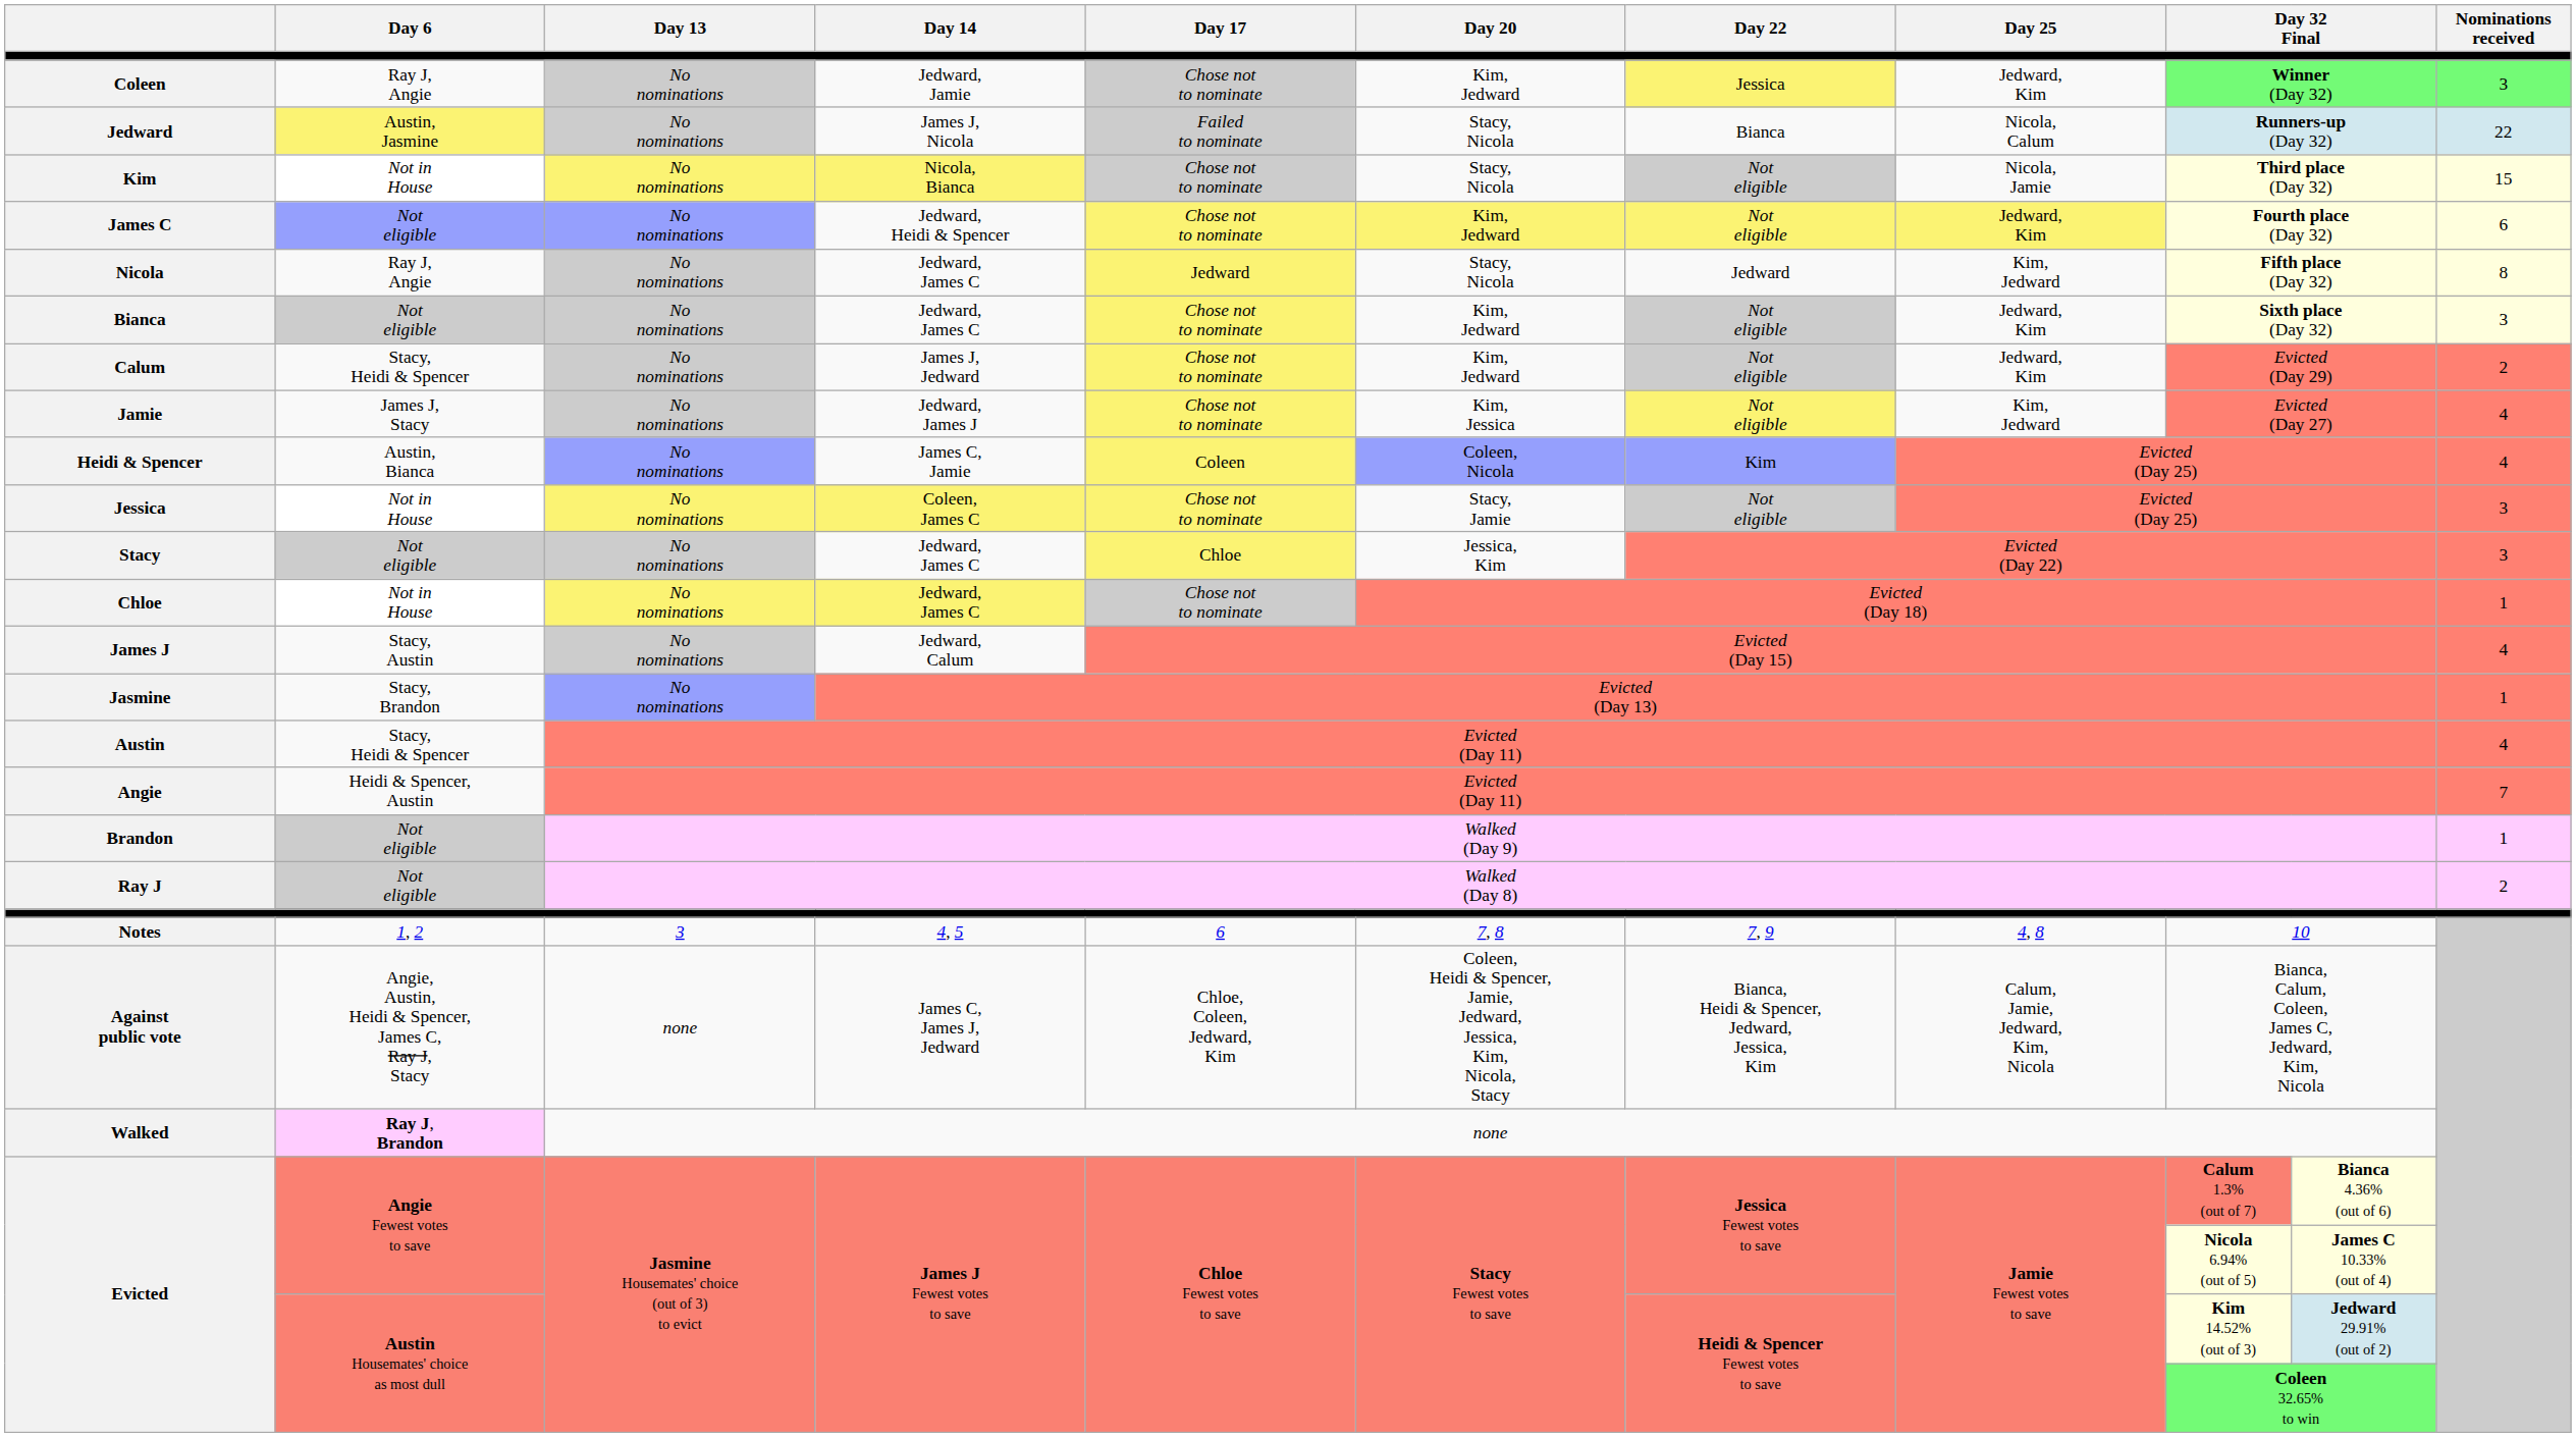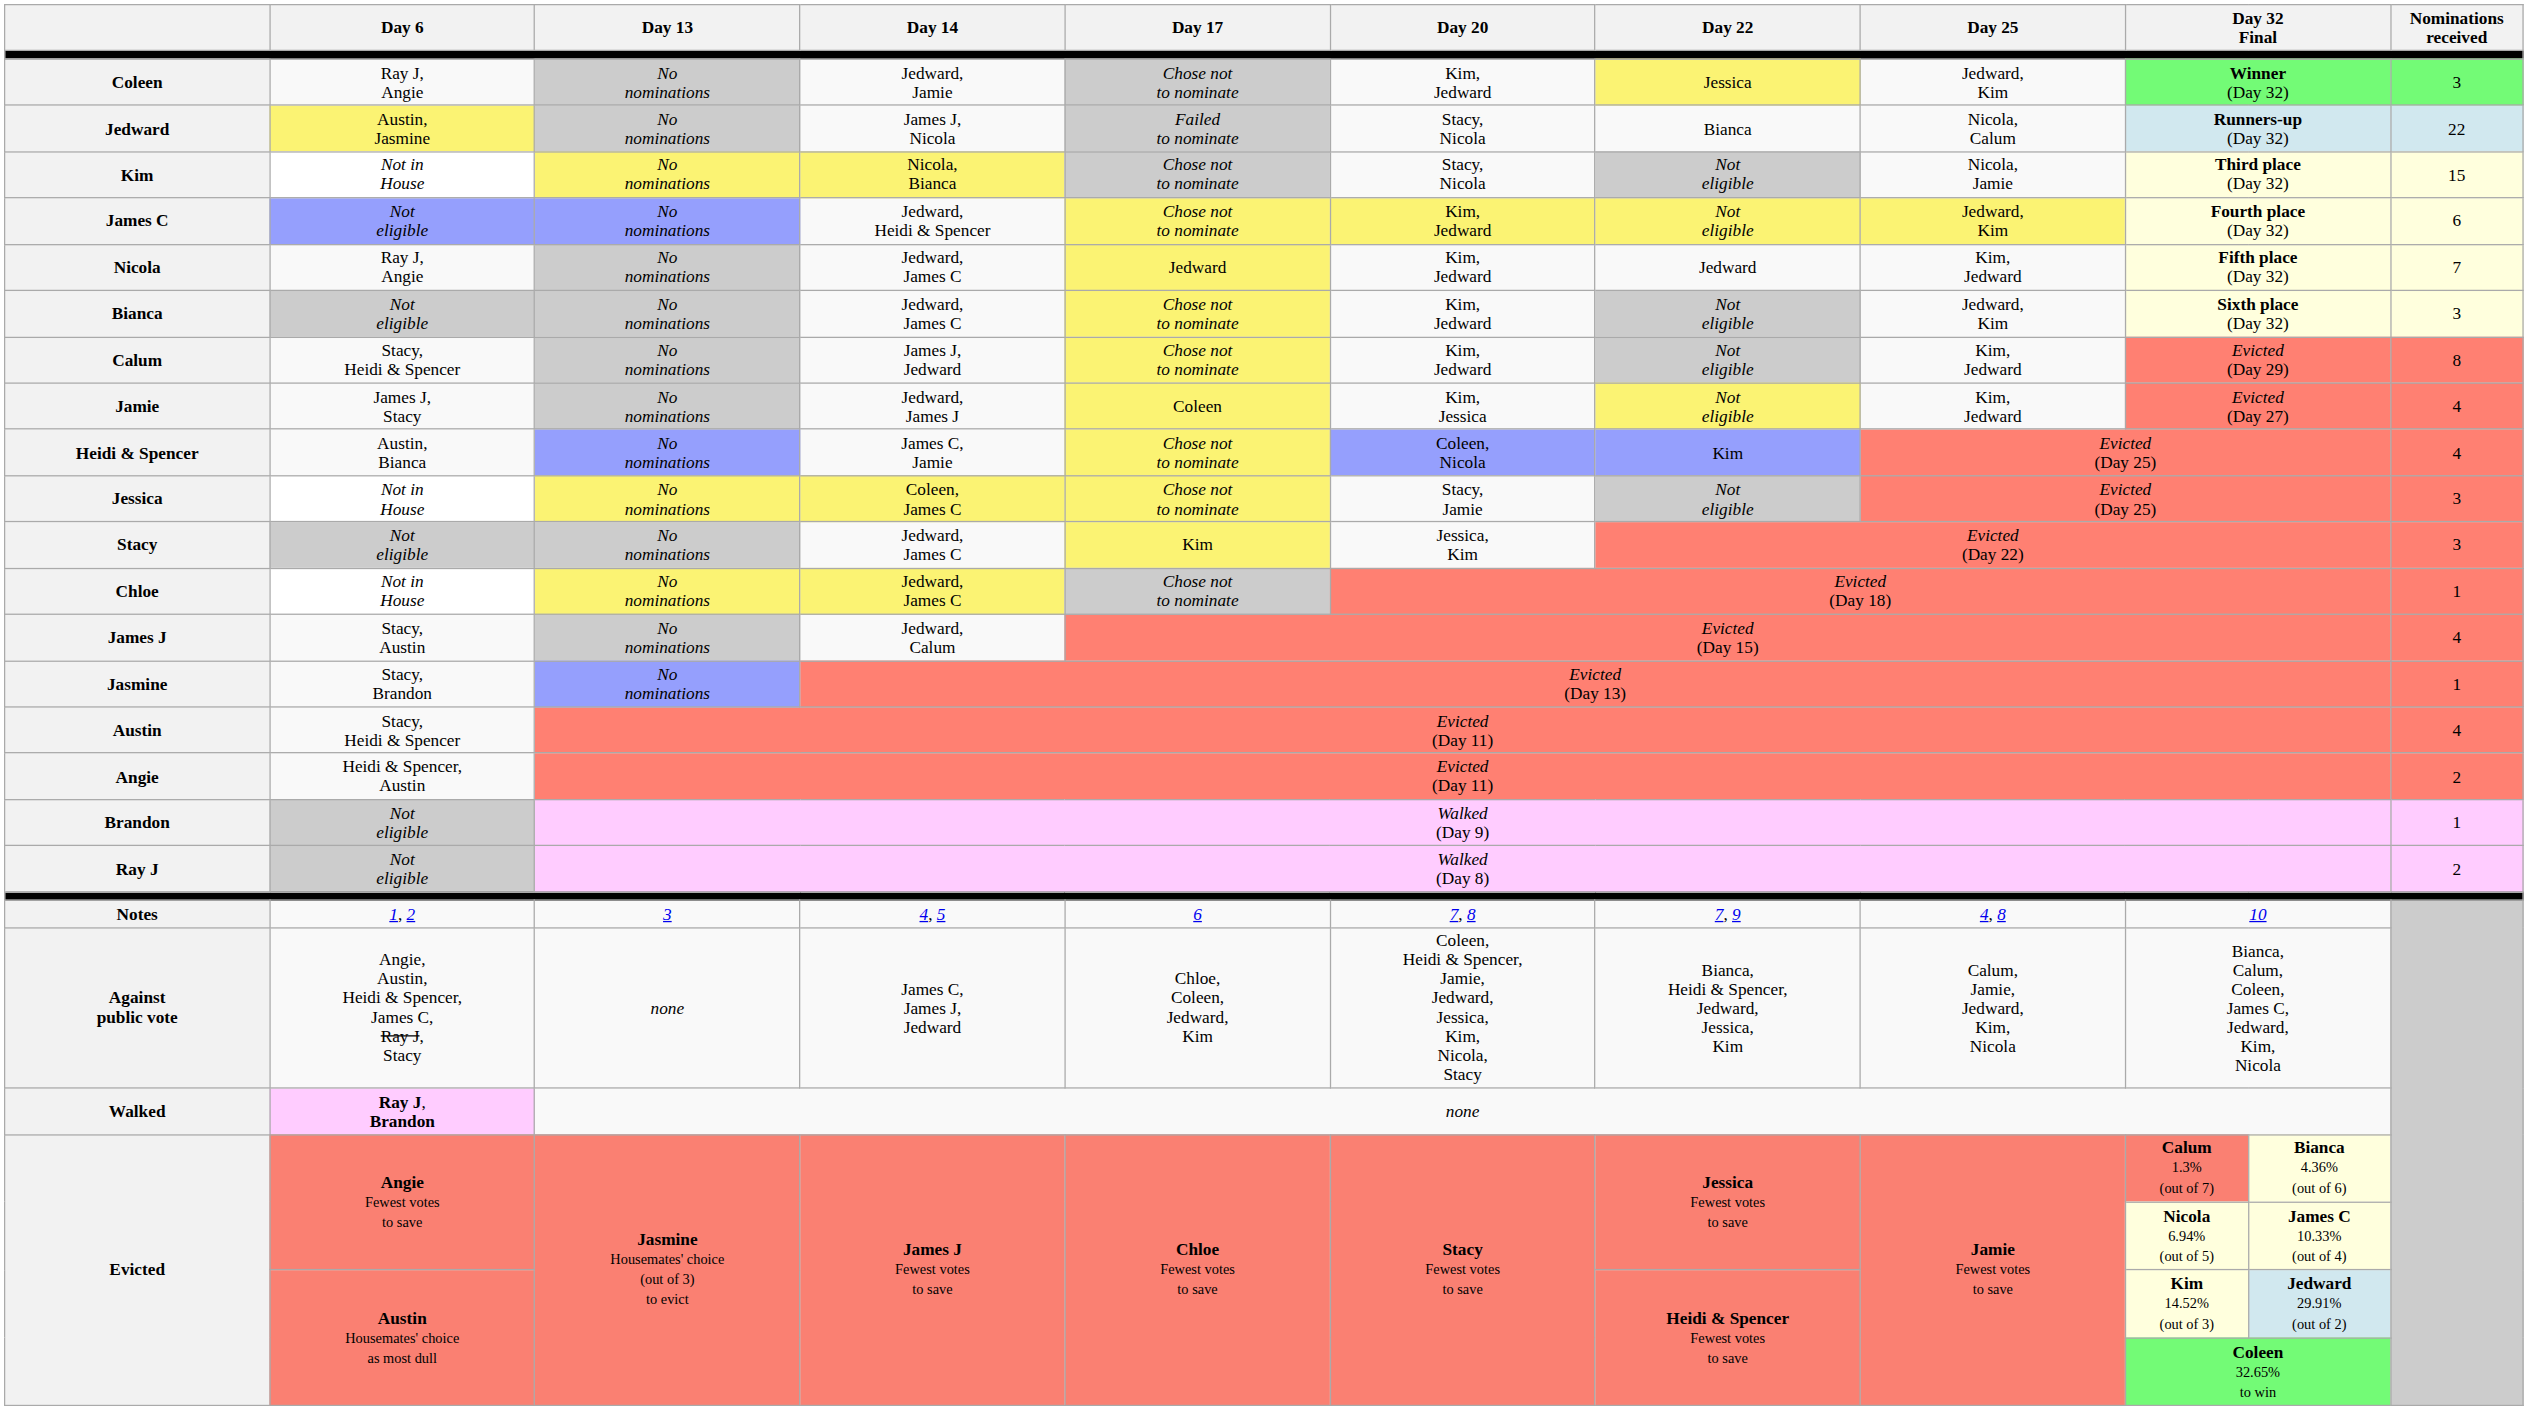 <table class="wikitable nowrap"  style="text-align:center; width:100%; font-size:85%; line-height:15px;">
 <tr>
 <th style="width:10%;"></th>
 <th style="width:10%;">Day 6</th>
 <th style="width:10%;">Day 13</th>
 <th style="width:10%;">Day 14</th>
 <th style="width:10%;">Day 17</th>
 <th style="width:10%;">Day 20</th>
 <th style="width:10%;">Day 22</th>
 <th style="width:10%;">Day 25</th>
 <th colspan="2" style="width:10%;">Day 32<br>Final</th>
 <th style="width:5%;">Nominations<br>received</th>
 </tr>
 <tr>
 <th colspan="11" style="background:black;"></th>
 </tr>
 <tr>
 <th>Coleen</th>
 <td>Ray J,<br>Angie</td>
 <td style="background:#cccccc;"><em>No<br>nominations</em></td>
 <td>Jedward,<br>Jamie</td>
 <td style="background:#cccccc;"><em>Chose not<br>to nominate</em></td>
 <td>Kim,<br>Jedward</td>
 <td style="background:#fbf373;">Jessica</td>
 <td>Jedward,<br>Kim</td>
 <td style=background:#73FB76 colspan="2"><strong>Winner</strong><br>(Day 32)</td>
 <td style=background:#73FB76>3</td>
 </tr>
 <tr>
 <th>Jedward</th>
 <td style="background:#fbf373;">Austin,<br>Jasmine</td>
 <td style="background:#cccccc;"><em>No<br>nominations</em></td>
 <td>James J,<br>Nicola</td>
 <td style=background:#cccccc><em>Failed<br>to nominate</em></td>
 <td>Stacy,<br>Nicola</td>
 <td>Bianca</td>
 <td>Nicola,<br>Calum</td>
 <td style=background:#D1E8EF colspan="2"><strong>Runners-up</strong><br>(Day 32)</td>
 <td style=background:#D1E8EF>22</td>
 </tr>
 <tr>
 <th>Kim</th>
 <td style=background:white><em>Not in<br>House</em></td>
 <td style="background:#fbf373;"><em>No<br>nominations</em></td>
 <td style="background:#fbf373;">Nicola,<br>Bianca</td>
 <td style="background:#cccccc;"><em>Chose not<br>to nominate</em></td>
 <td>Stacy,<br>Nicola</td>
 <td style="background:#cccccc;"><em>Not<br>eligible</em></td>
 <td>Nicola,<br>Jamie</td>
 <td style=background:#ffffdd colspan="2"><strong>Third place</strong><br>(Day 32)</td>
 <td style=background:#ffffdd>15</td>
 </tr>
 <tr>
 <th>James C</th>
 <td bgcolor=#959ffd><em>Not<br>eligible</em></td>
 <td bgcolor=#959ffd><em>No<br>nominations</em></td>
 <td>Jedward,<br>Heidi & Spencer</td>
 <td style="background:#fbf373;"><em>Chose not<br>to nominate</em></td>
 <td style="background:#fbf373;">Kim,<br>Jedward</td>
 <td style="background:#fbf373;"><em>Not<br>eligible</em></td>
 <td style="background:#fbf373;">Jedward,<br>Kim</td>
 <td style=background:#ffffdd colspan="2"><strong>Fourth place</strong><br>(Day 32)</td>
 <td style=background:#ffffdd>6</td>
 </tr>
 <tr>
 <th>Nicola</th>
 <td>Ray J,<br>Angie</td>
 <td style="background:#cccccc;"><em>No<br>nominations</em></td>
 <td>Jedward,<br>James C</td>
 <td style="background:#fbf373;">Jedward</td>
-<td>Stacy,<br>Nicola</td>
+<td>Kim,<br>Jedward</td>
 <td>Jedward</td>
 <td>Kim,<br>Jedward</td>
 <td style=background:#ffffdd colspan="2"><strong>Fifth place</strong><br>(Day 32)</td>
-<td style=background:#ffffdd>8</td>
+<td style=background:#ffffdd>7</td>
 </tr>
 <tr>
 <th>Bianca</th>
 <td style="background:#cccccc;"><em>Not<br>eligible</em></td>
 <td style="background:#cccccc;"><em>No<br>nominations</em></td>
 <td>Jedward,<br>James C</td>
 <td style=background:#fbf373><em>Chose not<br>to nominate</em></td>
 <td>Kim,<br>Jedward</td>
 <td style="background:#cccccc;"><em>Not<br>eligible</em></td>
 <td>Jedward,<br>Kim</td>
 <td style=background:#ffffdd colspan="2"><strong>Sixth place</strong><br>(Day 32)</td>
 <td style=background:#ffffdd>3</td>
 </tr>
 <tr>
 <th>Calum</th>
 <td>Stacy,<br>Heidi & Spencer</td>
 <td style="background:#cccccc;"><em>No<br>nominations</em></td>
 <td>James J,<br>Jedward</td>
 <td style=background:#fbf373><em>Chose not<br>to nominate</em></td>
 <td>Kim,<br>Jedward</td>
 <td style="background:#cccccc;"><em>Not<br>eligible</em></td>
-<td>Jedward,<br>Kim</td>
+<td>Kim,<br>Jedward</td>
 <td style="background:#ff8072" colspan="2"><em>Evicted</em><br>(Day 29)</td>
-<td style="background:#ff8072">2</td>
+<td style="background:#ff8072">8</td>
 </tr>
 <tr>
 <th>Jamie</th>
 <td>James J,<br>Stacy</td>
 <td style="background:#cccccc;"><em>No<br>nominations</em></td>
 <td>Jedward,<br>James J</td>
-<td style="background:#fbf373;"><em>Chose not<br>to nominate</em></td>
+<td style="background:#fbf373;">Coleen</td>
 <td>Kim,<br>Jessica</td>
 <td style="background:#fbf373;"><em>Not<br>eligible</em></td>
 <td>Kim,<br>Jedward</td>
 <td style="background:#ff8072" colspan="2"><em>Evicted</em><br>(Day 27)</td>
 <td style="background:#ff8072">4</td>
 </tr>
 <tr>
 <th>Heidi & Spencer</th>
 <td>Austin,<br>Bianca</td>
 <td bgcolor=#959ffd><em>No<br>nominations</em></td>
 <td>James C,<br>Jamie</td>
-<td style="background:#fbf373;">Coleen</td>
+<td style="background:#fbf373;"><em>Chose not<br>to nominate</em></td>
 <td bgcolor=#959ffd>Coleen,<br>Nicola</td>
 <td bgcolor=#959ffd>Kim</td>
 <td style="background:#ff8072" colspan="3"><em>Evicted</em><br>(Day 25)</td>
 <td style="background:#ff8072">4</td>
 </tr>
 <tr>
 <th>Jessica</th>
 <td style=background:white><em>Not in<br>House</em></td>
 <td style="background:#fbf373;"><em>No<br>nominations</em></td>
 <td style="background:#fbf373;">Coleen,<br>James C</td>
 <td style=background:#fbf373><em>Chose not<br>to nominate</em></td>
 <td>Stacy,<br>Jamie</td>
 <td style="background:#cccccc;"><em>Not<br>eligible</em></td>
 <td style="background:#ff8072" colspan="3"><em>Evicted</em><br>(Day 25)</td>
 <td style="background:#ff8072">3</td>
 </tr>
 <tr>
 <th>Stacy</th>
 <td style="background:#cccccc;"><em>Not<br>eligible</em></td>
 <td style="background:#cccccc;"><em>No<br>nominations</em></td>
 <td>Jedward,<br>James C</td>
-<td style="background:#fbf373;">Chloe</td>
+<td style=background:#fbf373>Kim</td>
 <td>Jessica,<br>Kim</td>
 <td style="background:#ff8072" colspan="4"><em>Evicted</em><br>(Day 22)</td>
 <td style="background:#ff8072">3</td>
 </tr>
 <tr>
 <th>Chloe</th>
 <td style=background:white><em>Not in<br>House</em></td>
 <td style="background:#fbf373;"><em>No<br>nominations</em></td>
 <td style="background:#fbf373;">Jedward,<br>James C</td>
 <td style="background:#cccccc;"><em>Chose not<br>to nominate</em></td>
 <td style="background:#ff8072" colspan="5"><em>Evicted</em><br>(Day 18)</td>
 <td style="background:#ff8072">1</td>
 </tr>
 <tr>
 <th>James J</th>
 <td>Stacy,<br>Austin</td>
 <td style="background:#cccccc;"><em>No<br>nominations</em></td>
 <td>Jedward,<br>Calum</td>
 <td style="background:#ff8072" colspan="6"><em>Evicted</em><br>(Day 15)</td>
 <td style="background:#ff8072">4</td>
 </tr>
 <tr>
 <th>Jasmine</th>
 <td>Stacy,<br>Brandon</td>
 <td bgcolor=#959ffd><em>No<br>nominations</em></td>
 <td style="background:#ff8072" colspan="7"><em>Evicted</em><br>(Day 13)</td>
 <td style="background:#ff8072">1</td>
 </tr>
 <tr>
 <th>Austin</th>
 <td>Stacy,<br>Heidi & Spencer</td>
 <td style="background:#ff8072" colspan="8"><em>Evicted</em><br>(Day 11)</td>
 <td style="background:#ff8072">4</td>
 </tr>
 <tr>
 <th>Angie</th>
 <td>Heidi & Spencer,<br>Austin</td>
 <td style="background:#ff8072" colspan="8"><em>Evicted</em><br>(Day 11)</td>
-<td style="background:#ff8072">7</td>
+<td style="background:#ff8072">2</td>
 </tr>
 <tr>
 <th>Brandon</th>
 <td style="background:#cccccc;"><em>Not<br>eligible</em></td>
 <td style="background:#FCF" colspan="8"><em>Walked</em><br>(Day 9)</td>
 <td style="background:#FCF">1</td>
 </tr>
 <tr>
 <th>Ray J</th>
 <td style="background:#CCC"><em>Not<br>eligible</em></td>
 <td style="background:#FCF" colspan="8"><em>Walked</em><br>(Day 8)</td>
 <td style="background:#FCF">2</td>
 </tr>
 <tr>
 <th colspan="12" style="background:black;"></th>
 </tr>
 <tr>
 <th>Notes</th>
 <td><em><a href='#'>1</a></em>, <em><a href='#'>2</a></em></td>
 <td><em><a href='#'>3</a></em></td>
 <td><em><a href='#'>4</a></em>, <em><a href='#'>5</a></em></td>
 <td><em><a href='#'>6</a></em></td>
 <td><em><a href='#'>7</a></em>, <em><a href='#'>8</a></em></td>
 <td><em><a href='#'>7</a></em>, <em><a href='#'>9</a></em></td>
 <td><em><a href='#'>4</a></em>, <em><a href='#'>8</a></em></td>
 <td colspan="2"><em><a href='#'>10</a></em></td>
 <td rowspan="12" style="background:#cccccc;"></td>
 </tr>
 <tr>
 <th>Against<br>public vote</th>
 <td>Angie,<br>Austin,<br>Heidi & Spencer,<br>James C,<br><s>Ray J</s>,<br>Stacy</td>
 <td><em>none</em></td>
 <td>James C,<br>James J,<br>Jedward</td>
 <td>Chloe,<br>Coleen,<br>Jedward,<br>Kim</td>
 <td>Coleen,<br>Heidi & Spencer,<br>Jamie,<br>Jedward,<br>Jessica,<br>Kim,<br>Nicola,<br>Stacy</td>
 <td>Bianca,<br>Heidi & Spencer,<br>Jedward,<br>Jessica,<br>Kim</td>
 <td>Calum,<br>Jamie,<br>Jedward,<br>Kim,<br>Nicola</td>
 <td colspan="2">Bianca,<br>Calum,<br>Coleen,<br>James C,<br>Jedward,<br>Kim,<br>Nicola</td>
 </tr>
 <tr>
 <th>Walked</th>
 <td style="background:#FCF"><strong>Ray J</strong>,<br><strong>Brandon</strong></td>
 <td colspan="8"><em>none</em></td>
 </tr>
 <tr>
 <th rowspan="4">Evicted</th>
 <td rowspan=2 style="background:#FA8072"><strong>Angie</strong><br><small>Fewest votes<br>to save</small></td>
 <td rowspan="4" style="background:#FA8072"><strong>Jasmine</strong><br><small>Housemates' choice<br>(out of 3)<br>to evict</small></td>
 <td rowspan="4" style="background:#FA8072"><strong>James J</strong><br><small>Fewest votes<br>to save</small></td>
 <td rowspan="4" style="background:#FA8072"><strong>Chloe</strong><br><small>Fewest votes<br>to save</small></td>
 <td rowspan="4" style="background:#FA8072"><strong>Stacy</strong><br><small>Fewest votes<br>to save</small></td>
 <td rowspan="2" style="background:#FA8072"><strong>Jessica</strong><br><small>Fewest votes<br>to save</small></td>
 <td rowspan="4" style="background:#FA8072"><strong>Jamie</strong><br><small>Fewest votes<br>to save</small></td>
 <td style="background:#FA8072"><strong>Calum</strong><br><small>1.3%<br>(out of 7)</small></td>
 <td style="background:#ffffdd"><strong>Bianca</strong><br><small>4.36%<br>(out of 6)</small></td>
 </tr>
 <tr>
 <td style="background:#ffffdd"><strong>Nicola</strong><br><small>6.94%<br>(out of 5)</small></td>
 <td style="background:#ffffdd"><strong>James C</strong><br><small>10.33%<br>(out of 4)</small></td>
 </tr>
 <tr>
 <td rowspan="2" style="background:#FA8072"><strong>Austin</strong><br><small>Housemates' choice<br>as most dull</small></td>
 <td rowspan="2" style="background:#FA8072"><strong>Heidi & Spencer</strong><br><small>Fewest votes<br>to save</small></td>
 <td style="background:#ffffdd"><strong>Kim</strong><br><small>14.52%<br>(out of 3)</small></td>
 <td style="background:#D1E8EF"><strong>Jedward</strong><br><small>29.91%<br>(out of 2)</small></td>
 </tr>
 <tr>
 <td colspan="2" style="background:#73FB76"><strong>Coleen</strong><br><small>32.65%<br>to win</small></td>
 </tr>
 </table>
